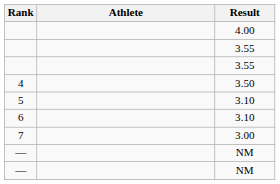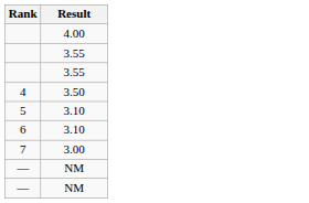 <table class=wikitable style="text-align:center">
 <tr>
 <th width=40>Rank</th>
-<th width=250>Athlete</th>
 <th width=80>Result</th>
 </tr>
 <tr>
 <td></td>
-<td align=left></td>
 <td>4.00</td>
 </tr>
 <tr>
 <td></td>
-<td align=left></td>
 <td>3.55</td>
 </tr>
 <tr>
 <td></td>
-<td align=left></td>
 <td>3.55</td>
 </tr>
 <tr>
 <td>4</td>
-<td align=left></td>
 <td>3.50</td>
 </tr>
 <tr>
 <td>5</td>
-<td align=left></td>
 <td>3.10</td>
 </tr>
 <tr>
 <td>6</td>
-<td align=left></td>
 <td>3.10</td>
 </tr>
 <tr>
 <td>7</td>
-<td align=left></td>
 <td>3.00</td>
 </tr>
 <tr>
 <td>—</td>
-<td align=left></td>
 <td>NM</td>
 </tr>
 <tr>
 <td>—</td>
-<td align=left></td>
 <td>NM</td>
 </tr>
 </table>
